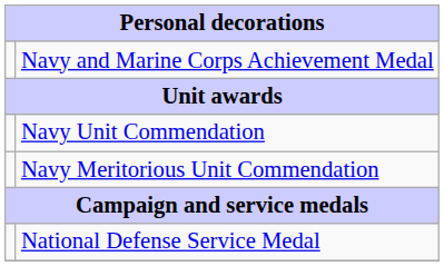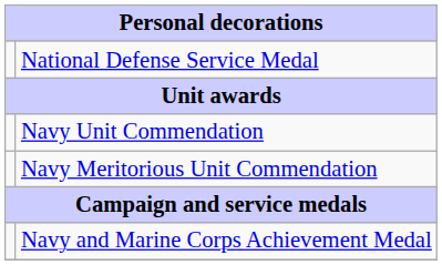 <table class="wikitable">
 <tr>
 <th colspan=2 style="background:#ccf">Personal decorations</th>
 </tr>
 <tr>
 <td></td>
-<td><a href='#'>Navy and Marine Corps Achievement Medal</a></td>
+<td><a href='#'>National Defense Service Medal</a></td>
 </tr>
 <tr>
 <th colspan=2 style="background:#ccf">Unit awards</th>
 </tr>
 <tr>
 <td></td>
 <td><a href='#'>Navy Unit Commendation</a></td>
 </tr>
 <tr>
 <td></td>
 <td><a href='#'>Navy Meritorious Unit Commendation</a></td>
 </tr>
 <tr>
 <th colspan=2 style="background:#ccf">Campaign and service medals</th>
 </tr>
 <tr>
 <td></td>
-<td><a href='#'>National Defense Service Medal</a></td>
+<td><a href='#'>Navy and Marine Corps Achievement Medal</a></td>
 </tr>
 <tr>
 </tr>
 </table>
